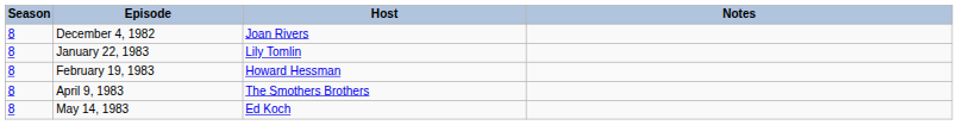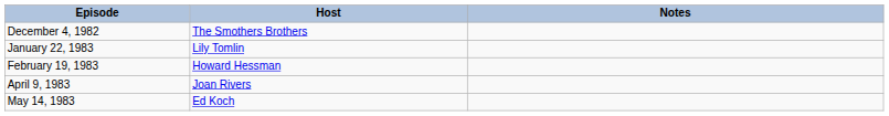 <table class="wikitable" style="width:100%;">
 <tr>
-<th style="background:#B0C4DE;" width="5%">Season</th>
 <th style="background:#B0C4DE;" width="20%">Episode</th>
 <th style="background:#B0C4DE;" width="30%">Host</th>
 <th style="background:#B0C4DE;" width="45%">Notes</th>
 </tr>
 <tr>
-<td><a href='#'>8</a></td>
 <td>December 4, 1982</td>
-<td><a href='#'>Joan Rivers</a></td>
+<td><a href='#'>The Smothers Brothers</a></td>
 <td></td>
 </tr>
 <tr>
-<td><a href='#'>8</a></td>
 <td>January 22, 1983</td>
 <td><a href='#'>Lily Tomlin</a></td>
 <td></td>
 </tr>
 <tr>
-<td><a href='#'>8</a></td>
 <td>February 19, 1983</td>
 <td><a href='#'>Howard Hessman</a></td>
 <td></td>
 </tr>
 <tr>
-<td><a href='#'>8</a></td>
 <td>April 9, 1983</td>
-<td><a href='#'>The Smothers Brothers</a></td>
+<td><a href='#'>Joan Rivers</a></td>
 <td></td>
 </tr>
 <tr>
-<td><a href='#'>8</a></td>
 <td>May 14, 1983</td>
 <td><a href='#'>Ed Koch</a></td>
 <td></td>
 </tr>
 </table>
